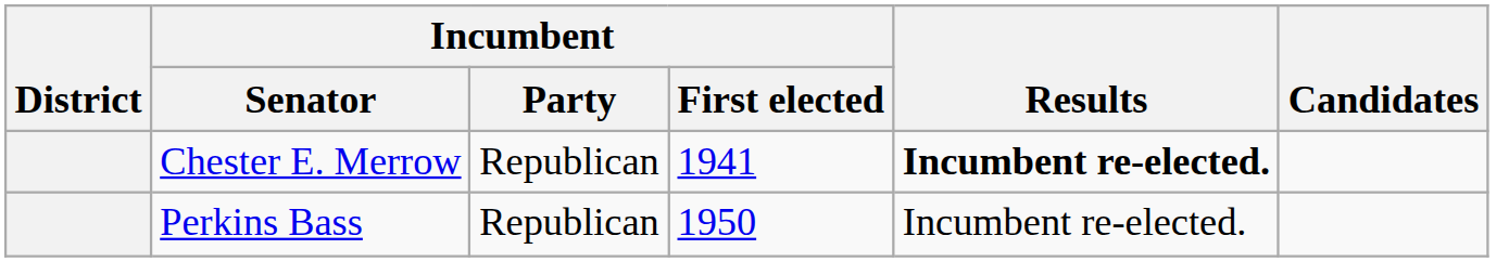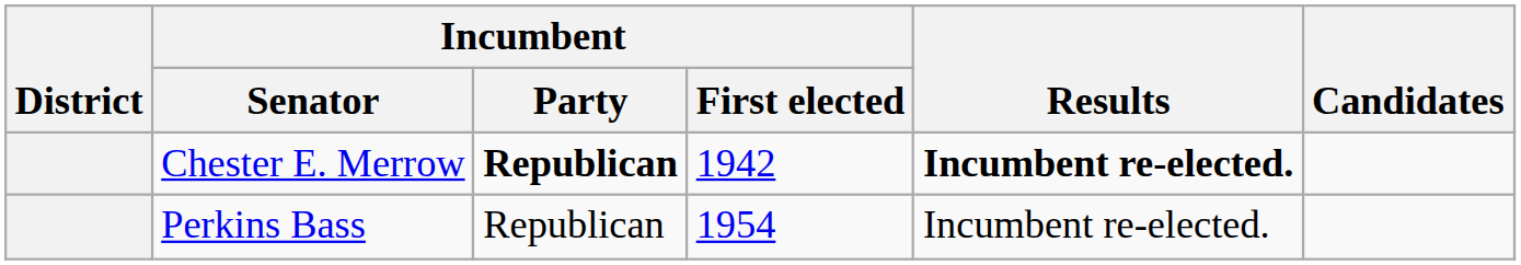 <table class=wikitable>
 <tr valign=bottom>
 <th rowspan=2>District</th>
 <th colspan=3>Incumbent</th>
 <th rowspan=2>Results</th>
 <th rowspan=2>Candidates</th>
 </tr>
 <tr>
 <th>Senator</th>
 <th>Party</th>
 <th>First elected</th>
 </tr>
 <tr>
 <th></th>
 <td><a href='#'>Chester E. Merrow</a></td>
-<td>Republican</td>
-<td><a href='#'>1941</a></td>
+<td><strong>Republican</strong></td>
+<td><a href='#'>1942</a></td>
 <td><strong>Incumbent re-elected.</strong></td>
 <td nowrap></td>
 </tr>
 <tr>
 <th></th>
 <td><a href='#'>Perkins Bass</a></td>
 <td>Republican</td>
-<td><a href='#'>1950</a></td>
+<td><a href='#'>1954</a></td>
 <td>Incumbent re-elected.</td>
 <td nowrap></td>
 </tr>
 </table>
